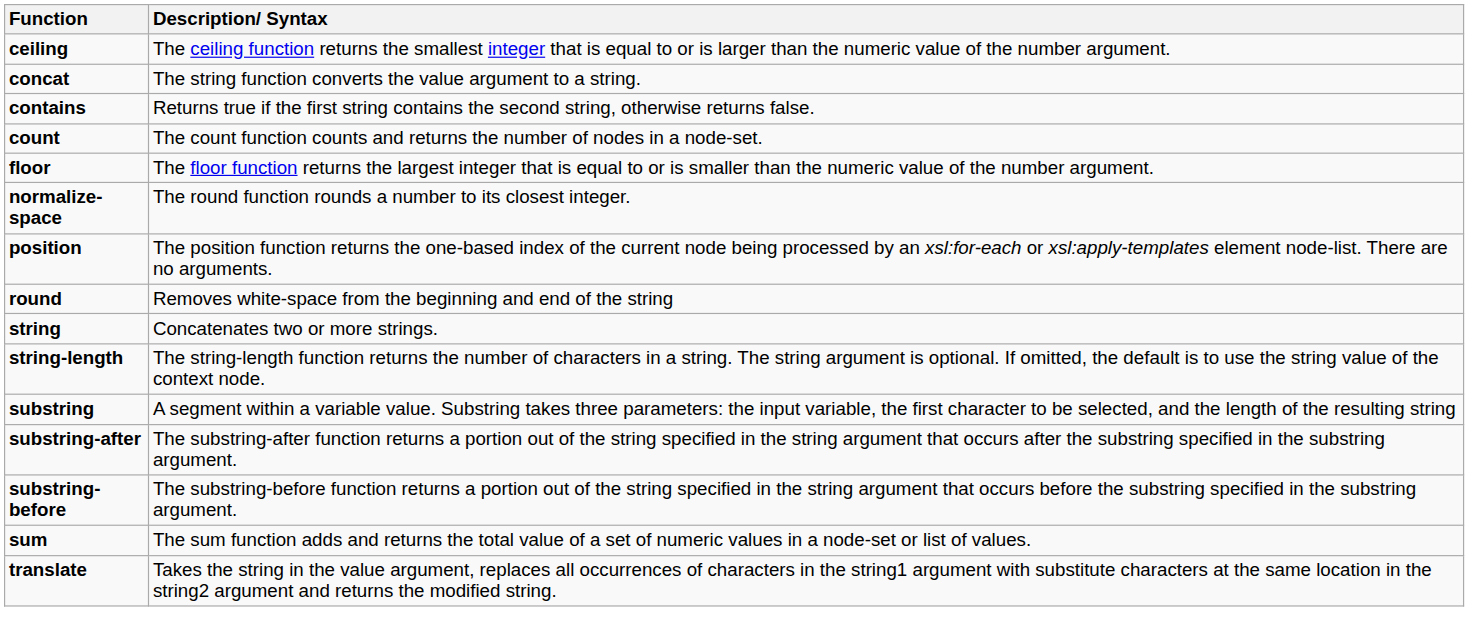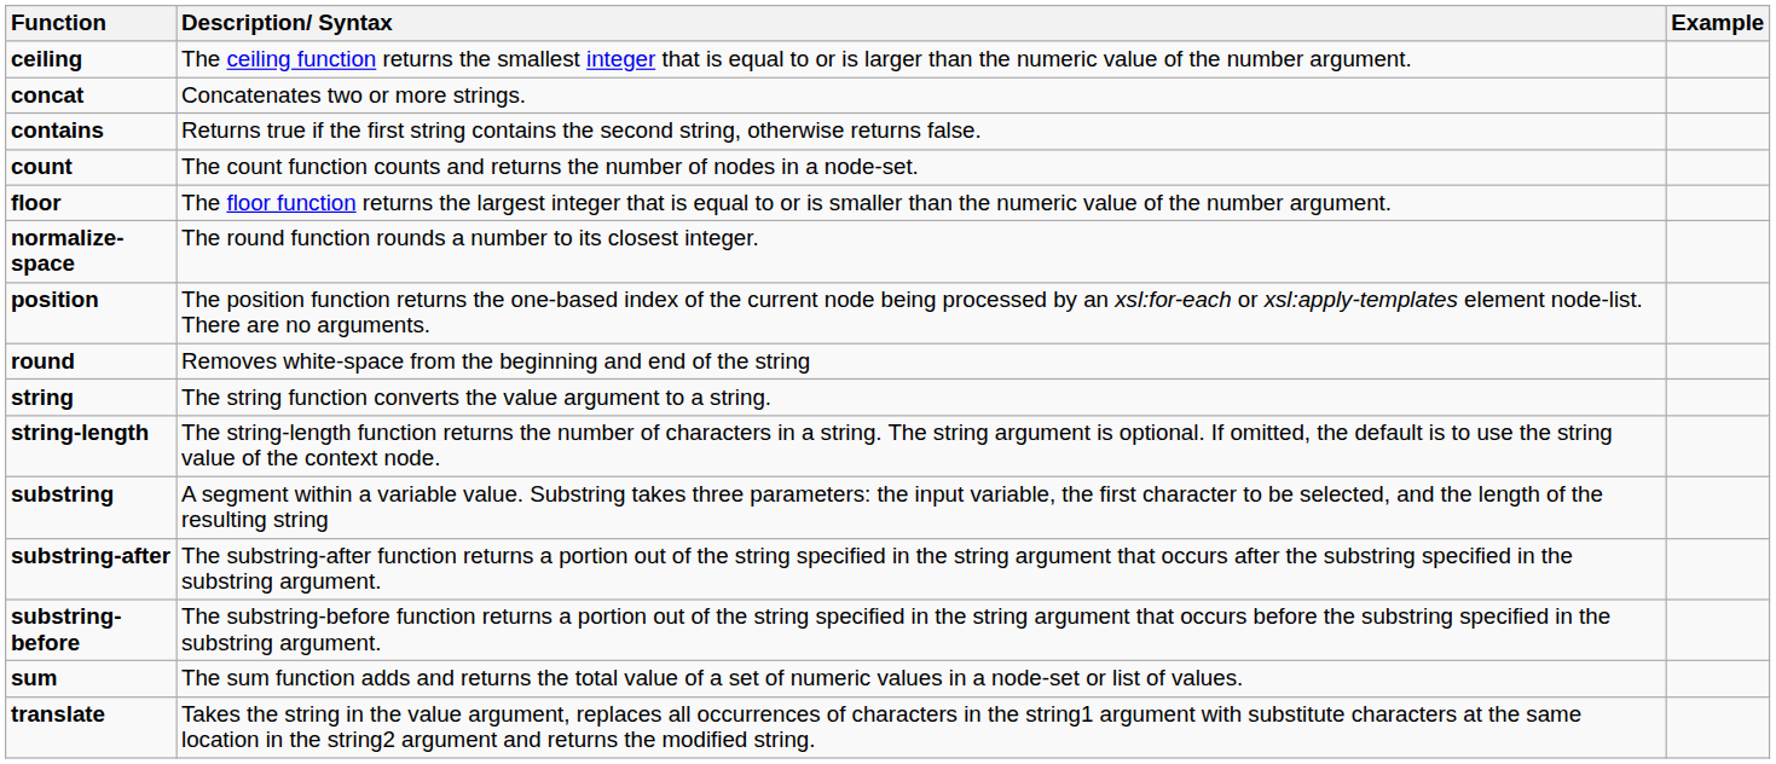 <table class="wikitable">
 <tr>
 <th style="text-align:left;">Function</th>
 <th style="text-align:left;">Description/ Syntax</th>
+<th style="text-align:left;">Example</th>
 </tr>
 <tr style="vertical-align:top;">
 <td><strong>ceiling</strong></td>
 <td>The <a href='#'>ceiling function</a> returns the smallest <a href='#'>integer</a> that is equal to or is larger than the numeric value of the number argument.</td>
+<td></td>
 </tr>
 <tr style="vertical-align:top;">
 <td><strong>concat</strong></td>
-<td>The string function converts the value argument to a string.</td>
+<td>Concatenates two or more strings.</td>
+<td></td>
 </tr>
 <tr style="vertical-align:top;">
 <td><strong>contains</strong></td>
 <td>Returns true if the first string contains the second string, otherwise returns false.</td>
+<td></td>
 </tr>
 <tr style="vertical-align:top;">
 <td><strong>count</strong></td>
 <td>The count function counts and returns the number of nodes in a node-set.</td>
+<td></td>
 </tr>
 <tr style="vertical-align:top;">
 <td><strong>floor</strong></td>
 <td>The <a href='#'>floor function</a> returns the largest integer that is equal to or is smaller than the numeric value of the number argument.</td>
+<td></td>
 </tr>
 <tr style="vertical-align:top;">
 <td><strong>normalize-space</strong></td>
 <td>The round function rounds a number to its closest integer.</td>
+<td></td>
 </tr>
 <tr style="vertical-align:top;">
 <td><strong>position</strong></td>
 <td>The position function returns the one-based index of the current node being processed by an <em>xsl:for-each</em> or <em>xsl:apply-templates</em> element node-list. There are no arguments.</td>
+<td></td>
 </tr>
 <tr style="vertical-align:top;">
 <td><strong>round</strong></td>
 <td>Removes white-space from the beginning and end of the string</td>
+<td></td>
 </tr>
 <tr style="vertical-align:top;">
 <td><strong>string</strong></td>
-<td>Concatenates two or more strings.</td>
+<td>The string function converts the value argument to a string.</td>
+<td></td>
 </tr>
 <tr style="vertical-align:top;">
 <td><strong>string-length</strong></td>
 <td>The string-length function returns the number of characters in a string. The string argument is optional. If omitted, the default is to use the string value of the context node.</td>
+<td></td>
 </tr>
 <tr style="vertical-align:top;">
 <td><strong>substring</strong></td>
 <td>A segment within a variable value. Substring takes three parameters: the input variable, the first character to be selected, and the length of the resulting string</td>
+<td></td>
 </tr>
 <tr style="vertical-align:top;">
 <td><strong>substring-after</strong></td>
 <td>The substring-after function returns a portion out of the string specified in the string argument that occurs after the substring specified in the substring argument.</td>
+<td></td>
 </tr>
 <tr style="vertical-align:top;">
 <td><strong>substring-before</strong></td>
 <td>The substring-before function returns a portion out of the string specified in the string argument that occurs before the substring specified in the substring argument.</td>
+<td></td>
 </tr>
 <tr style="vertical-align:top;">
 <td><strong>sum</strong></td>
 <td>The sum function adds and returns the total value of a set of numeric values in a node-set or list of values.</td>
+<td></td>
 </tr>
 <tr style="vertical-align:top;">
 <td><strong>translate</strong></td>
 <td>Takes the string in the value argument, replaces all occurrences of characters in the string1 argument with substitute characters at the same location in the string2 argument and returns the modified string.</td>
+<td></td>
 </tr>
 </table>
